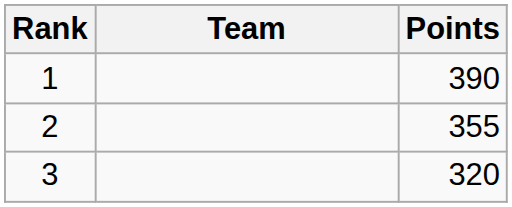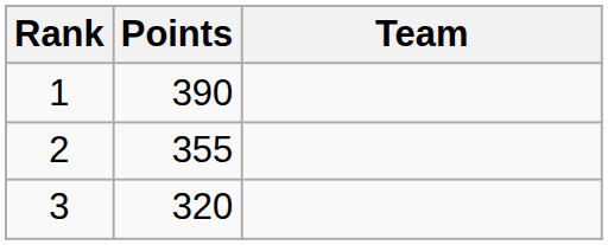 <table class="wikitable" border="1">
 <tr>
 <th width=30>Rank</th>
+<th width=25>Points</th>
 <th width=150>Team</th>
-<th width=25>Points</th>
 </tr>
 <tr>
 <td align=center>1</td>
+<td align=right>390</td>
 <td></td>
-<td align=right>390</td>
 </tr>
 <tr>
 <td align=center>2</td>
+<td align=right>355</td>
 <td></td>
-<td align=right>355</td>
 </tr>
 <tr>
 <td align=center>3</td>
+<td align=right>320</td>
 <td></td>
-<td align=right>320</td>
 </tr>
 </table>
